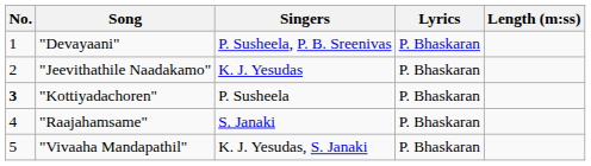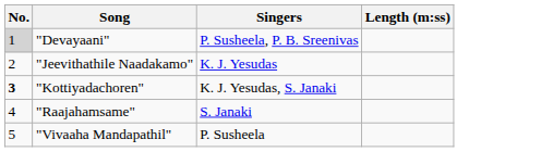 <table class="wikitable" style="font-size:95%;">
 <tr>
 <th>No.</th>
 <th>Song</th>
 <th>Singers</th>
-<th>Lyrics</th>
 <th>Length (m:ss)</th>
 </tr>
 <tr>
-<td>1</td>
+<td style="background: lightgrey;">1</td>
 <td>"Devayaani"</td>
 <td><a href='#'>P. Susheela</a>, <a href='#'>P. B. Sreenivas</a></td>
-<td><a href='#'>P. Bhaskaran</a></td>
 <td></td>
 </tr>
 <tr>
 <td>2</td>
 <td>"Jeevithathile Naadakamo"</td>
 <td><a href='#'>K. J. Yesudas</a></td>
-<td>P. Bhaskaran</td>
 <td></td>
 </tr>
 <tr>
 <td><strong>3</strong></td>
 <td>"Kottiyadachoren"</td>
-<td>P. Susheela</td>
-<td>P. Bhaskaran</td>
+<td>K. J. Yesudas, <a href='#'>S. Janaki</a></td>
 <td></td>
 </tr>
 <tr>
 <td>4</td>
 <td>"Raajahamsame"</td>
 <td><a href='#'>S. Janaki</a></td>
-<td>P. Bhaskaran</td>
 <td></td>
 </tr>
 <tr>
 <td>5</td>
 <td>"Vivaaha Mandapathil"</td>
-<td>K. J. Yesudas, <a href='#'>S. Janaki</a></td>
-<td>P. Bhaskaran</td>
+<td>P. Susheela</td>
 <td></td>
 </tr>
 </table>
